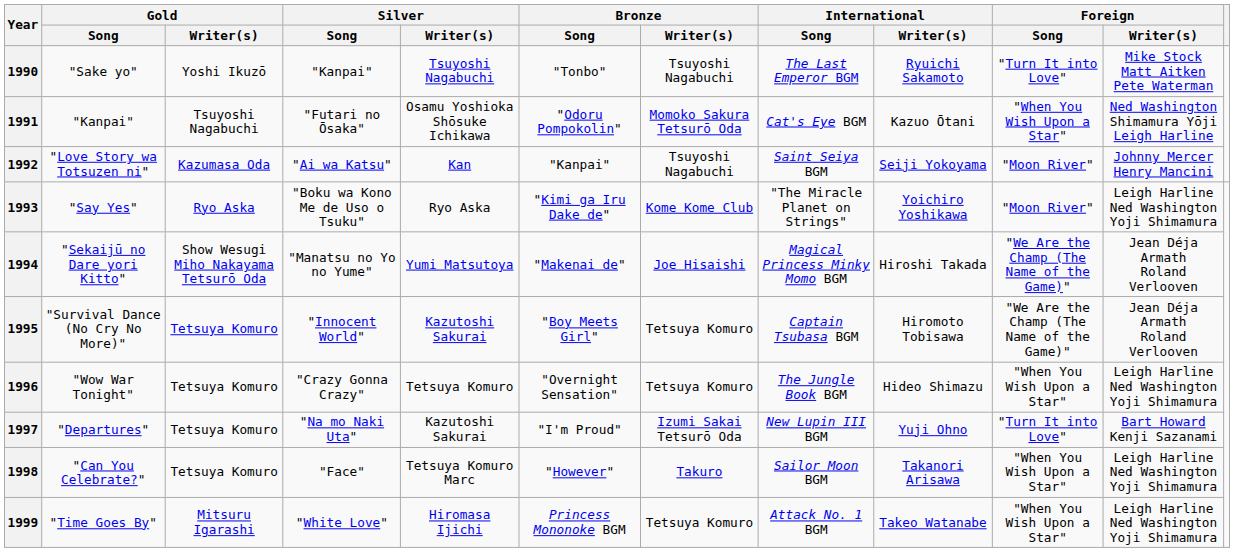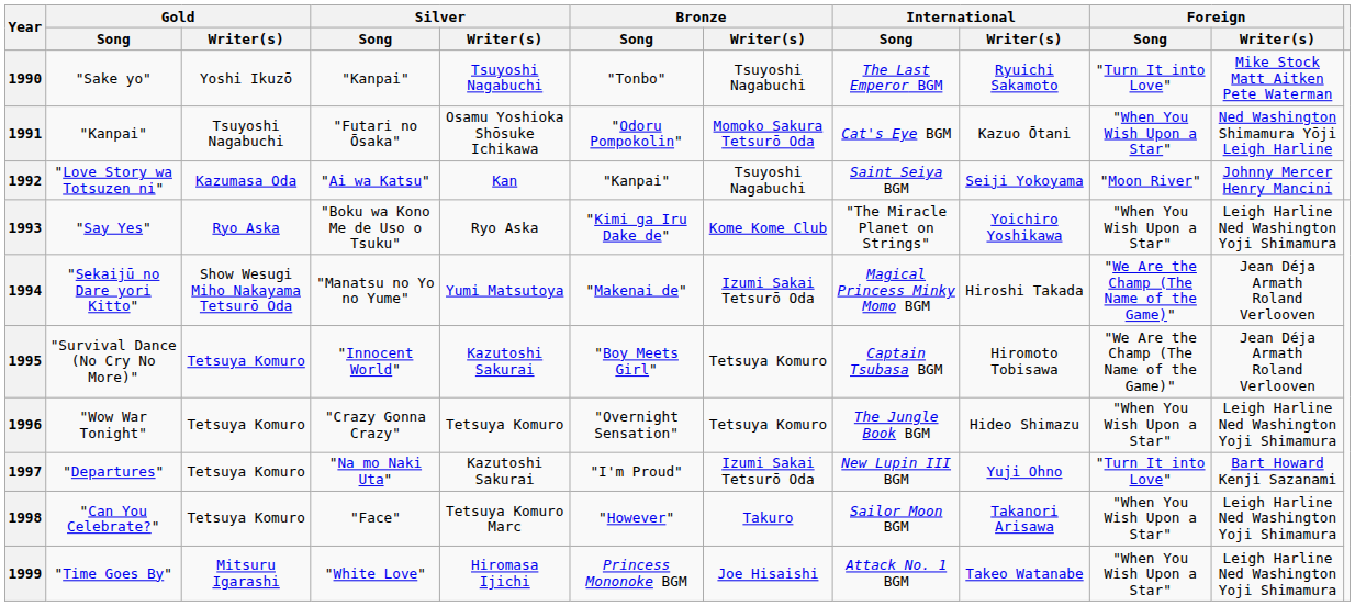 <table class="wikitable plainrowheaders" style="text-align:center">
 <tr>
 <th scope="col" rowspan="2">Year</th>
 <th scope="col" colspan="2">Gold</th>
 <th scope="col" colspan="2">Silver</th>
 <th scope="col" colspan="2">Bronze</th>
 <th scope="col" colspan="2">International</th>
 <th scope="col" colspan="2">Foreign</th>
 <th scope="col" rowspan="2"></th>
 </tr>
 <tr>
 <th scope="col" style="width:10em">Song</th>
 <th scope="col" style="width:10em">Writer(s)</th>
 <th scope="col" style="width:10em">Song</th>
 <th scope="col" style="width:10em">Writer(s)</th>
 <th scope="col" style="width:10em">Song</th>
 <th scope="col" style="width:10em">Writer(s)</th>
 <th scope="col" style="width:10em">Song</th>
 <th scope="col" style="width:10em">Writer(s)</th>
 <th scope="col" style="width:10em">Song</th>
 <th scope="col" style="width:10em">Writer(s)</th>
 </tr>
 <tr>
 <th scope="row" style="text-align:center">1990</th>
 <td>"Sake yo"</td>
 <td>Yoshi Ikuzō</td>
 <td>"Kanpai"</td>
 <td><a href='#'>Tsuyoshi Nagabuchi</a></td>
 <td>"Tonbo"</td>
 <td>Tsuyoshi Nagabuchi</td>
 <td><a href='#'><em>The Last Emperor</em> BGM</a></td>
 <td><a href='#'>Ryuichi Sakamoto</a></td>
 <td>"<a href='#'>Turn It into Love</a>"</td>
 <td><a href='#'>Mike Stock</a><br><a href='#'>Matt Aitken</a><br><a href='#'>Pete Waterman</a></td>
 <td rowspan="3"></td>
 </tr>
 <tr>
 <th scope="row" style="text-align:center">1991</th>
 <td>"Kanpai"</td>
 <td>Tsuyoshi Nagabuchi</td>
 <td>"Futari no Ōsaka"</td>
 <td>Osamu Yoshioka<br>Shōsuke Ichikawa</td>
 <td>"<a href='#'>Odoru Pompokolin</a>"</td>
 <td><a href='#'>Momoko Sakura</a><br><a href='#'>Tetsurō Oda</a></td>
 <td><em><a href='#'>Cat's Eye</a></em> BGM</td>
 <td>Kazuo Ōtani</td>
 <td>"<a href='#'>When You Wish Upon a Star</a>"</td>
 <td><a href='#'>Ned Washington</a><br>Shimamura Yōji<br><a href='#'>Leigh Harline</a></td>
 </tr>
 <tr>
 <th scope="row" style="text-align:center">1992</th>
 <td>"<a href='#'>Love Story wa Totsuzen ni</a>"</td>
 <td><a href='#'>Kazumasa Oda</a></td>
 <td>"<a href='#'>Ai wa Katsu</a>"</td>
 <td><a href='#'>Kan</a></td>
 <td>"Kanpai"</td>
 <td>Tsuyoshi Nagabuchi</td>
 <td><em><a href='#'>Saint Seiya</a></em> BGM</td>
 <td><a href='#'>Seiji Yokoyama</a></td>
 <td>"<a href='#'>Moon River</a>"</td>
 <td><a href='#'>Johnny Mercer</a><br><a href='#'>Henry Mancini</a></td>
 </tr>
 <tr>
 <th scope="row" style="text-align:center">1993</th>
 <td>"<a href='#'>Say Yes</a>"</td>
 <td><a href='#'>Ryo Aska</a></td>
 <td>"Boku wa Kono Me de Uso o Tsuku"</td>
 <td>Ryo Aska</td>
 <td>"<a href='#'>Kimi ga Iru Dake de</a>"</td>
 <td><a href='#'>Kome Kome Club</a></td>
 <td>"The Miracle Planet on Strings"</td>
 <td><a href='#'>Yoichiro Yoshikawa</a></td>
-<td>"<a href='#'>Moon River</a>"</td>
+<td>"When You Wish Upon a Star"</td>
 <td>Leigh Harline<br>Ned Washington<br>Yoji Shimamura</td>
 <td rowspan="7"></td>
 </tr>
 <tr>
 <th scope="row" style="text-align:center">1994</th>
 <td>"<a href='#'>Sekaijū no Dare yori Kitto</a>"</td>
 <td>Show Wesugi<br><a href='#'>Miho Nakayama</a><br><a href='#'>Tetsurō Oda</a></td>
 <td>"Manatsu no Yo no Yume"</td>
 <td><a href='#'>Yumi Matsutoya</a></td>
 <td>"<a href='#'>Makenai de</a>"</td>
-<td><a href='#'>Joe Hisaishi</a></td>
+<td><a href='#'>Izumi Sakai</a><br>Tetsurō Oda</td>
 <td><em><a href='#'>Magical Princess Minky Momo</a></em> BGM</td>
 <td>Hiroshi Takada</td>
 <td>"<a href='#'>We Are the Champ (The Name of the Game)</a>"</td>
 <td>Jean Déja<br>Armath<br>Roland Verlooven</td>
 </tr>
 <tr>
 <th scope="row" style="text-align:center">1995</th>
 <td>"Survival Dance (No Cry No More)"</td>
 <td><a href='#'>Tetsuya Komuro</a></td>
 <td>"<a href='#'>Innocent World</a>"</td>
 <td><a href='#'>Kazutoshi Sakurai</a></td>
 <td>"<a href='#'>Boy Meets Girl</a>"</td>
 <td>Tetsuya Komuro</td>
 <td><em><a href='#'>Captain Tsubasa</a></em> BGM</td>
 <td>Hiromoto Tobisawa</td>
 <td>"We Are the Champ (The Name of the Game)"</td>
 <td>Jean Déja<br>Armath<br>Roland Verlooven</td>
 </tr>
 <tr>
 <th scope="row" style="text-align:center">1996</th>
 <td>"Wow War Tonight"</td>
 <td>Tetsuya Komuro</td>
 <td>"Crazy Gonna Crazy"</td>
 <td>Tetsuya Komuro</td>
 <td>"Overnight Sensation"</td>
 <td>Tetsuya Komuro</td>
 <td><em><a href='#'>The Jungle Book</a></em> BGM</td>
 <td>Hideo Shimazu</td>
 <td>"When You Wish Upon a Star"</td>
 <td>Leigh Harline<br>Ned Washington<br>Yoji Shimamura</td>
 </tr>
 <tr>
 <th scope="row" style="text-align:center">1997</th>
 <td>"<a href='#'>Departures</a>"</td>
 <td>Tetsuya Komuro</td>
 <td>"<a href='#'>Na mo Naki Uta</a>"</td>
 <td>Kazutoshi Sakurai</td>
 <td>"I'm Proud"</td>
 <td><a href='#'>Izumi Sakai</a><br>Tetsurō Oda</td>
 <td><em><a href='#'>New Lupin III</a></em> BGM</td>
 <td><a href='#'>Yuji Ohno</a></td>
 <td>"<a href='#'>Turn It into Love</a>"</td>
 <td><a href='#'>Bart Howard</a><br>Kenji Sazanami</td>
 </tr>
 <tr>
 <th scope="row" style="text-align:center">1998</th>
 <td>"<a href='#'>Can You Celebrate?</a>"</td>
 <td>Tetsuya Komuro</td>
 <td>"Face"</td>
 <td>Tetsuya Komuro<br>Marc</td>
 <td>"<a href='#'>However</a>"</td>
 <td><a href='#'>Takuro</a></td>
 <td><em><a href='#'>Sailor Moon</a></em> BGM</td>
 <td><a href='#'>Takanori Arisawa</a></td>
 <td>"When You Wish Upon a Star"</td>
 <td>Leigh Harline<br>Ned Washington<br>Yoji Shimamura</td>
 </tr>
 <tr>
 <th scope="row" style="text-align:center">1999</th>
 <td>"<a href='#'>Time Goes By</a>"</td>
 <td><a href='#'>Mitsuru Igarashi</a></td>
 <td>"<a href='#'>White Love</a>"</td>
 <td><a href='#'>Hiromasa Ijichi</a></td>
 <td><em><a href='#'>Princess Mononoke</a></em> BGM</td>
-<td>Tetsuya Komuro</td>
+<td><a href='#'>Joe Hisaishi</a></td>
 <td><em><a href='#'>Attack No. 1</a></em> BGM</td>
 <td><a href='#'>Takeo Watanabe</a></td>
 <td>"When You Wish Upon a Star"</td>
 <td>Leigh Harline<br>Ned Washington<br>Yoji Shimamura</td>
 </tr>
 </table>
